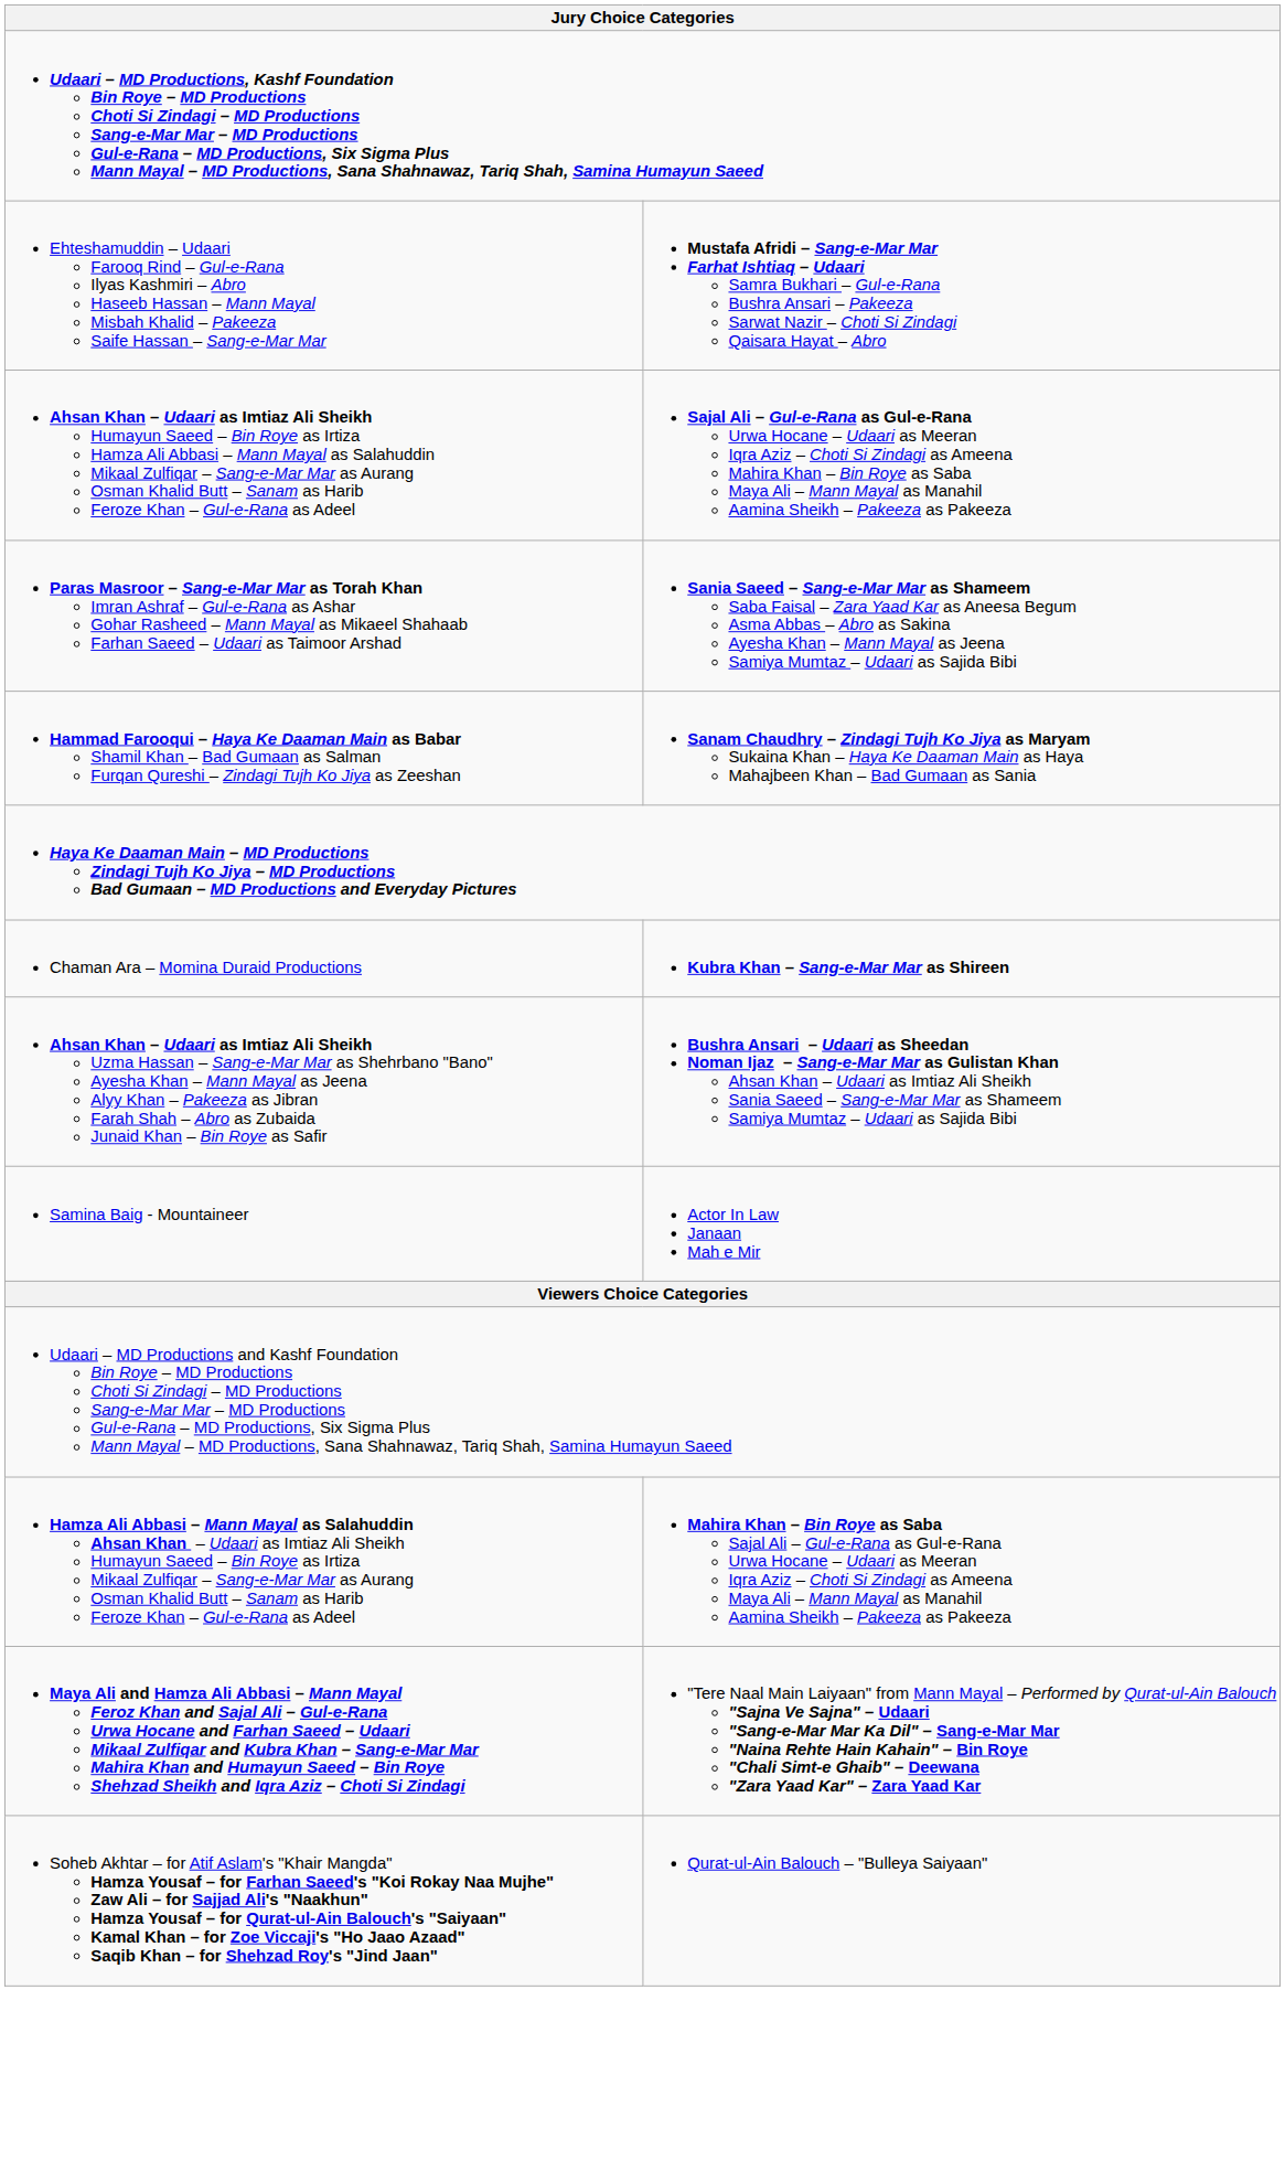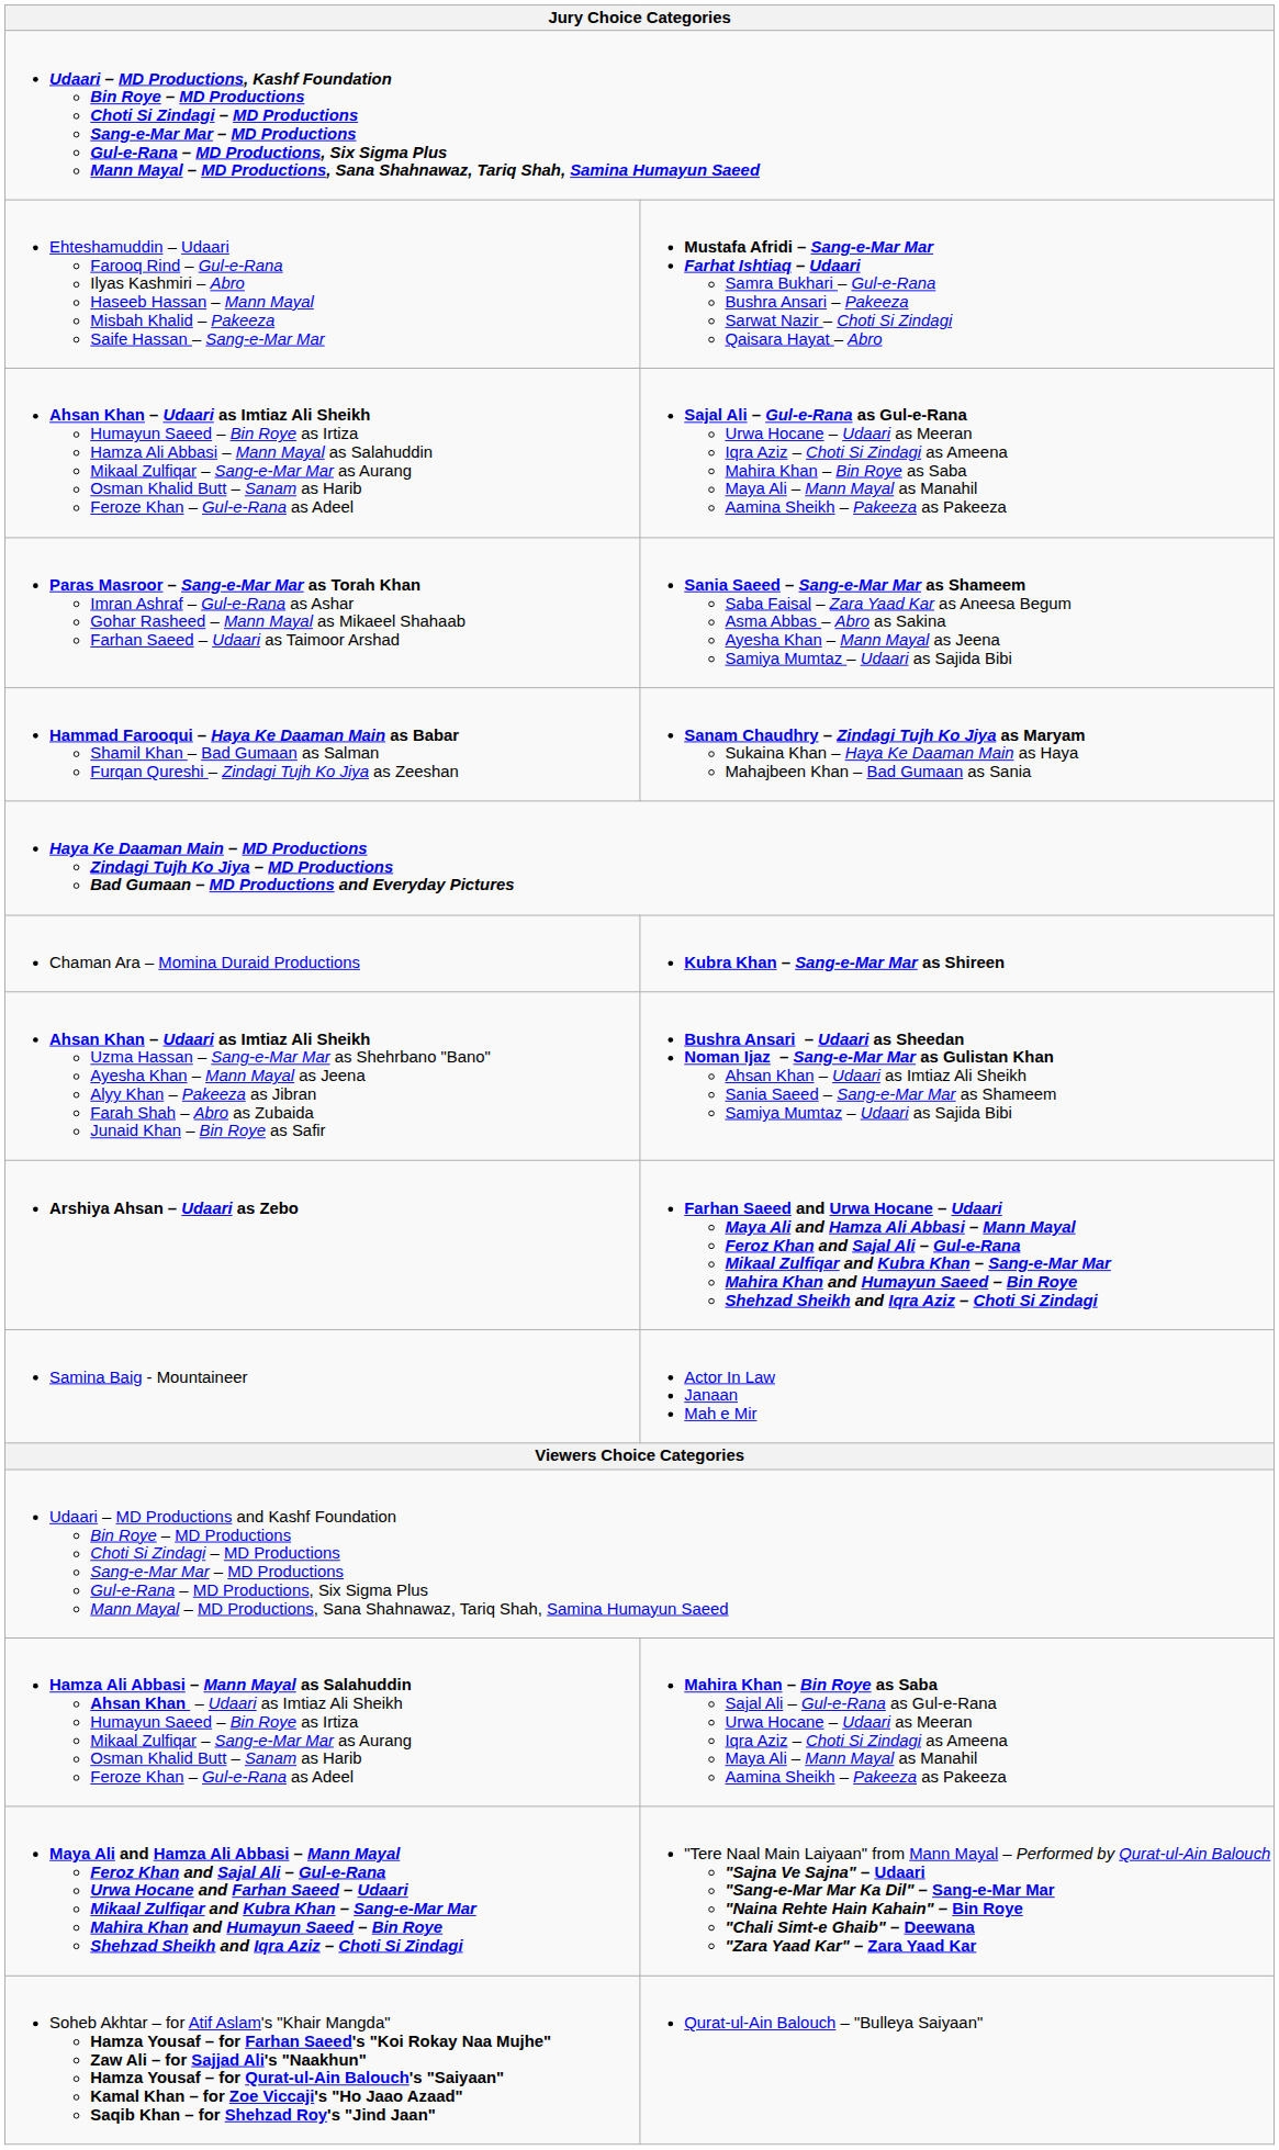 <table class="wikitable">
 <tr>
 <th colspan="2">Jury Choice Categories</th>
 </tr>
 <tr>
 <td colspan="2" valign="top" width="50%"><br><ul><li><strong><em><a href='#'>Udaari</a><em> – <a href='#'>MD Productions</a>, Kashf Foundation<strong><ul><li></em><a href='#'>Bin Roye</a><em> – <a href='#'>MD Productions</a></li><li></em><a href='#'>Choti Si Zindagi</a><em> – <a href='#'>MD Productions</a></li><li></em><a href='#'>Sang-e-Mar Mar</a><em> – <a href='#'>MD Productions</a></li><li></em><a href='#'>Gul-e-Rana</a><em> – <a href='#'>MD Productions</a>, Six Sigma Plus</li><li></em><a href='#'>Mann Mayal</a><em> – <a href='#'>MD Productions</a>, Sana Shahnawaz, Tariq Shah, <a href='#'>Samina Humayun Saeed</a></li></ul></li></ul></td>
 </tr>
 <tr>
 <td valign="top" width="50%"><br><ul><li></strong><a href='#'>Ehteshamuddin</a> – </em><a href='#'>Udaari</a></em></strong><ul><li><a href='#'>Farooq Rind</a> – <em><a href='#'>Gul-e-Rana</a></em></li><li>Ilyas Kashmiri – <em><a href='#'>Abro</a></em></li><li><a href='#'>Haseeb Hassan</a> – <em><a href='#'>Mann Mayal</a></em></li><li><a href='#'>Misbah Khalid</a> – <em><a href='#'>Pakeeza</a></em></li><li><a href='#'>Saife Hassan </a>– <em><a href='#'>Sang-e-Mar Mar</a></em></li></ul></li></ul></td>
 <td valign="top" width="50%"><br><ul><li><strong>Mustafa Afridi – <em><a href='#'>Sang-e-Mar Mar</a><strong><em></li><li></strong><a href='#'>Farhat Ishtiaq</a> – </em><a href='#'>Udaari</a></em></strong><ul><li><a href='#'>Samra Bukhari </a>– <em><a href='#'>Gul-e-Rana</a></em></li><li><a href='#'>Bushra Ansari</a> – <em><a href='#'>Pakeeza</a></em></li><li><a href='#'>Sarwat Nazir </a>– <em><a href='#'>Choti Si Zindagi</a></em></li><li><a href='#'>Qaisara Hayat </a>– <em><a href='#'>Abro</a></em></li></ul></li></ul></td>
 </tr>
 <tr>
 <td valign="top" width="50%"><br><ul><li><strong> <a href='#'>Ahsan Khan</a> – <em><a href='#'>Udaari</a></em> as Imtiaz Ali Sheikh</strong><ul><li><a href='#'>Humayun Saeed</a> – <em><a href='#'>Bin Roye</a></em> as Irtiza</li><li><a href='#'>Hamza Ali Abbasi</a> – <em><a href='#'>Mann Mayal</a></em> as Salahuddin</li><li><a href='#'>Mikaal Zulfiqar</a> – <em><a href='#'>Sang-e-Mar Mar</a></em> as Aurang</li><li><a href='#'>Osman Khalid Butt</a> – <em><a href='#'>Sanam</a></em> as Harib</li><li><a href='#'>Feroze Khan</a> – <em><a href='#'>Gul-e-Rana</a></em> as Adeel</li></ul></li></ul></td>
 <td valign="top" width="50%"><br><ul><li><strong> <a href='#'>Sajal Ali</a> – <em><a href='#'>Gul-e-Rana</a></em> as Gul-e-Rana</strong><ul><li><a href='#'>Urwa Hocane</a> – <em><a href='#'>Udaari</a></em> as Meeran</li><li><a href='#'>Iqra Aziz</a> – <em><a href='#'>Choti Si Zindagi</a></em> as Ameena</li><li><a href='#'>Mahira Khan</a> – <em><a href='#'>Bin Roye</a></em> as Saba</li><li><a href='#'>Maya Ali</a> – <em><a href='#'>Mann Mayal</a></em> as Manahil</li><li><a href='#'>Aamina Sheikh</a> – <em><a href='#'>Pakeeza</a></em> as Pakeeza</li></ul></li></ul></td>
 </tr>
 <tr>
 <td valign="top" width="50%"><br><ul><li><strong><a href='#'>Paras Masroor</a> – <em><a href='#'>Sang-e-Mar Mar</a></em> as Torah Khan</strong><ul><li><a href='#'>Imran Ashraf</a> – <em><a href='#'>Gul-e-Rana</a></em> as Ashar</li><li><a href='#'>Gohar Rasheed</a> – <em><a href='#'>Mann Mayal</a></em> as Mikaeel Shahaab</li><li><a href='#'>Farhan Saeed</a> – <em><a href='#'>Udaari</a></em> as Taimoor Arshad</li></ul></li></ul></td>
 <td valign="top" width="50%"><br><ul><li><strong><a href='#'>Sania Saeed</a> – <em><a href='#'>Sang-e-Mar Mar</a></em> as Shameem</strong><ul><li><a href='#'>Saba Faisal</a> – <em><a href='#'>Zara Yaad Kar</a></em> as Aneesa Begum</li><li><a href='#'>Asma Abbas </a>– <em><a href='#'>Abro</a></em> as Sakina</li><li><a href='#'>Ayesha Khan</a> – <em><a href='#'>Mann Mayal</a></em> as Jeena</li><li><a href='#'>Samiya Mumtaz </a>– <em><a href='#'>Udaari</a></em> as Sajida Bibi</li></ul></li></ul></td>
 </tr>
 <tr>
 <td valign="top" width="50%"><br><ul><li><strong><a href='#'>Hammad Farooqui</a> – <em><a href='#'>Haya Ke Daaman Main</a></em> as Babar</strong><ul><li><a href='#'>Shamil Khan </a>– <a href='#'>Bad Gumaan</a> as Salman</li><li><a href='#'>Furqan Qureshi </a>– <em><a href='#'>Zindagi Tujh Ko Jiya</a></em> as Zeeshan</li></ul></li></ul></td>
 <td valign="top" width="50%"><br><ul><li><strong><a href='#'>Sanam Chaudhry</a> – <em><a href='#'>Zindagi Tujh Ko Jiya</a></em> as Maryam</strong><ul><li>Sukaina Khan – <em><a href='#'>Haya Ke Daaman Main</a></em> as Haya</li><li>Mahajbeen Khan – <a href='#'>Bad Gumaan</a> as Sania</li></ul></li></ul></td>
 </tr>
 <tr>
 <td colspan="2" valign="top" width="50%"><br><ul><li><strong><em><a href='#'>Haya Ke Daaman Main</a><em> – <a href='#'>MD Productions</a><strong><ul><li></em><a href='#'>Zindagi Tujh Ko Jiya</a><em> – <a href='#'>MD Productions</a></li><li>Bad Gumaan – <a href='#'>MD Productions</a> and Everyday Pictures</li></ul></li></ul></td>
 </tr>
 <tr>
 <td valign="top" width="50%"><br><ul><li></em></strong>Chaman Ara</em> – <a href='#'>Momina Duraid Productions</a></strong></li></ul></td>
 <td valign="top" width="50%"><br><ul><li><strong><a href='#'>Kubra Khan</a> – <em><a href='#'>Sang-e-Mar Mar</a></em> as Shireen</strong></li></ul></td>
 </tr>
 <tr>
 <td valign="top" width="50%"><br><ul><li><strong><a href='#'>Ahsan Khan</a> – <em><a href='#'>Udaari</a></em> as Imtiaz Ali Sheikh</strong><ul><li><a href='#'>Uzma Hassan</a> – <em><a href='#'>Sang-e-Mar Mar</a></em> as Shehrbano "Bano"</li><li><a href='#'>Ayesha Khan</a> – <em><a href='#'>Mann Mayal</a></em> as Jeena</li><li><a href='#'>Alyy Khan</a> – <em><a href='#'>Pakeeza</a></em> as Jibran</li><li><a href='#'>Farah Shah</a> – <em><a href='#'>Abro</a></em> as Zubaida</li><li><a href='#'>Junaid Khan</a> – <em><a href='#'>Bin Roye</a></em> as Safir</li></ul></li></ul></td>
 <td valign="top" width="50%"><br><ul><li><strong><a href='#'>Bushra Ansari</a>  – <em><a href='#'>Udaari</a></em> as Sheedan</strong></li><li><strong><a href='#'>Noman Ijaz</a>  – <em><a href='#'>Sang-e-Mar Mar</a></em> as Gulistan Khan</strong><ul><li><a href='#'>Ahsan Khan</a> – <em><a href='#'>Udaari</a></em> as Imtiaz Ali Sheikh</li><li><a href='#'>Sania Saeed</a> – <em><a href='#'>Sang-e-Mar Mar</a></em> as Shameem</li><li><a href='#'>Samiya Mumtaz</a> – <em><a href='#'>Udaari</a></em> as Sajida Bibi</li></ul></li></ul></td>
 </tr>
 <tr>
+<td valign="top" width="50%"><br><ul><li><strong>Arshiya Ahsan – <em><a href='#'>Udaari</a></em> as Zebo</strong></li></ul></td>
+<td valign="top" width="50%"><br><ul><li><strong><a href='#'>Farhan Saeed</a> and <a href='#'>Urwa Hocane</a> – <em><a href='#'>Udaari</a><strong><em><ul><li><a href='#'>Maya Ali</a> and <a href='#'>Hamza Ali Abbasi</a> – </em><a href='#'>Mann Mayal</a><em></li><li><a href='#'>Feroz Khan</a> and <a href='#'>Sajal Ali</a> – </em><a href='#'>Gul-e-Rana</a><em></li><li><a href='#'>Mikaal Zulfiqar</a> and <a href='#'>Kubra Khan</a> – </em><a href='#'>Sang-e-Mar Mar</a><em></li><li><a href='#'>Mahira Khan</a> and <a href='#'>Humayun Saeed</a> – </em><a href='#'>Bin Roye</a><em></li><li><a href='#'>Shehzad Sheikh</a> and <a href='#'>Iqra Aziz</a> – </em><a href='#'>Choti Si Zindagi</a><em></li></ul></li></ul></td>
+</tr>
+<tr>
 <td valign="top" width="50%"><br><ul><li></strong><a href='#'>Samina Baig</a> - Mountaineer<strong></li></ul></td>
 <td valign="top" width="50%"><br><ul><li></em></strong><a href='#'>Actor In Law</a><strong><em></li><li></em></strong><a href='#'>Janaan</a><strong><em></li><li></em></strong><a href='#'>Mah e Mir</a><strong><em></li></ul></td>
 </tr>
 <tr>
 <th colspan="2">Viewers Choice Categories</th>
 </tr>
 <tr>
 <td colspan="2" valign="top" width="50%"><br><ul><li></em></strong><a href='#'>Udaari</a></em> – <a href='#'>MD Productions</a> and Kashf Foundation</strong><ul><li><em><a href='#'>Bin Roye</a></em> – <a href='#'>MD Productions</a></li><li><em><a href='#'>Choti Si Zindagi</a></em> – <a href='#'>MD Productions</a></li><li><em><a href='#'>Sang-e-Mar Mar</a></em> – <a href='#'>MD Productions</a></li><li><em><a href='#'>Gul-e-Rana</a></em> – <a href='#'>MD Productions</a>, Six Sigma Plus</li><li><em><a href='#'>Mann Mayal</a></em> – <a href='#'>MD Productions</a>, Sana Shahnawaz, Tariq Shah, <a href='#'>Samina Humayun Saeed</a></li></ul></li></ul></td>
 </tr>
 <tr>
 <td valign="top" width="50%"><br><ul><li><strong><a href='#'>Hamza Ali Abbasi</a> – <em><a href='#'>Mann Mayal</a></em> as Salahuddin</strong><ul><li><strong><a href='#'>Ahsan Khan </a></strong> – <em><a href='#'>Udaari</a></em> as Imtiaz Ali Sheikh</li><li><a href='#'>Humayun Saeed</a> – <em><a href='#'>Bin Roye</a></em> as Irtiza</li><li><a href='#'>Mikaal Zulfiqar</a> – <em><a href='#'>Sang-e-Mar Mar</a></em> as Aurang</li><li><a href='#'>Osman Khalid Butt</a> – <em><a href='#'>Sanam</a></em> as Harib</li><li><a href='#'>Feroze Khan</a> – <em><a href='#'>Gul-e-Rana</a></em> as Adeel</li></ul></li></ul></td>
 <td valign="top" width="50%"><br><ul><li><strong><a href='#'>Mahira Khan</a> – <em><a href='#'>Bin Roye</a></em> as Saba</strong><ul><li><a href='#'>Sajal Ali</a> – <em><a href='#'>Gul-e-Rana</a></em> as Gul-e-Rana</li><li><a href='#'>Urwa Hocane</a> – <em><a href='#'>Udaari</a></em> as Meeran</li><li><a href='#'>Iqra Aziz</a> – <em><a href='#'>Choti Si Zindagi</a></em> as Ameena</li><li><a href='#'>Maya Ali</a> – <em><a href='#'>Mann Mayal</a></em> as Manahil</li><li><a href='#'>Aamina Sheikh</a> – <em><a href='#'>Pakeeza</a></em> as Pakeeza</li></ul></li></ul></td>
 </tr>
 <tr>
 <td valign="top" width="50%"><br><ul><li><strong><a href='#'>Maya Ali</a> and <a href='#'>Hamza Ali Abbasi</a> – <em><a href='#'>Mann Mayal</a><strong><em><ul><li><a href='#'>Feroz Khan</a> and <a href='#'>Sajal Ali</a> – </em><a href='#'>Gul-e-Rana</a><em></li><li><a href='#'>Urwa Hocane</a> and <a href='#'>Farhan Saeed</a> – </em><a href='#'>Udaari</a><em></li><li><a href='#'>Mikaal Zulfiqar</a> and <a href='#'>Kubra Khan</a> – </em><a href='#'>Sang-e-Mar Mar</a><em></li><li><a href='#'>Mahira Khan</a> and <a href='#'>Humayun Saeed</a> – </em><a href='#'>Bin Roye</a><em></li><li><a href='#'>Shehzad Sheikh</a> and <a href='#'>Iqra Aziz</a> – </em><a href='#'>Choti Si Zindagi</a><em></li></ul></li></ul></td>
 <td valign="top" width="50%"><br><ul><li></strong>"Tere Naal Main Laiyaan" from </em><a href='#'>Mann Mayal</a><em> – Performed by <a href='#'>Qurat-ul-Ain Balouch</a><strong><ul><li>"Sajna Ve Sajna" – </em><a href='#'>Udaari</a><em></li><li>"Sang-e-Mar Mar Ka Dil" – </em><a href='#'>Sang-e-Mar Mar</a><em></li><li>"Naina Rehte Hain Kahain" – </em><a href='#'>Bin Roye</a><em></li><li>"Chali Simt-e Ghaib" – </em><a href='#'>Deewana</a><em></li><li>"Zara Yaad Kar" – </em><a href='#'>Zara Yaad Kar</a><em></li></ul></li></ul></td>
 </tr>
 <tr>
 <td valign="top" width="50%"><br><ul><li></strong>Soheb Akhtar – for <a href='#'>Atif Aslam</a>'s "Khair Mangda"<strong><ul><li>Hamza Yousaf – for <a href='#'>Farhan Saeed</a>'s "Koi Rokay Naa Mujhe"</li><li>Zaw Ali – for <a href='#'>Sajjad Ali</a>'s "Naakhun"</li><li>Hamza Yousaf – for <a href='#'>Qurat-ul-Ain Balouch</a>'s "Saiyaan"</li><li>Kamal Khan – for <a href='#'>Zoe Viccaji</a>'s "Ho Jaao Azaad"</li><li>Saqib Khan – for <a href='#'>Shehzad Roy</a>'s "Jind Jaan"</li></ul></li></ul></td>
 <td valign="top" width="50%"><br><ul><li></strong><a href='#'>Qurat-ul-Ain Balouch</a> – "Bulleya Saiyaan"<strong></li></ul></td>
 </tr>
 </table>
